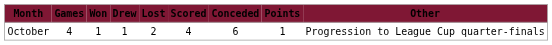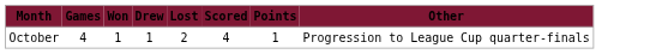 <table cellspacing="0" cellpadding="3" style="border:1px solid #AAAAAA;font-size:90%">
 <tr bgcolor="#7F1734">
 <th style="border-bottom:1px solid #AAAAAA" align="center"><span>Month</span></th>
 <th style="border-bottom:1px solid #AAAAAA" align="center"><span>Games</span></th>
 <th style="border-bottom:1px solid #AAAAAA" align="center"><span>Won</span></th>
 <th style="border-bottom:1px solid #AAAAAA" align="center"><span>Drew</span></th>
 <th style="border-bottom:1px solid #AAAAAA" align="center"><span>Lost</span></th>
 <th style="border-bottom:1px solid #AAAAAA" align="center"><span>Scored</span></th>
-<th style="border-bottom:1px solid #AAAAAA" align="center"><span>Conceded</span></th>
 <th style="border-bottom:1px solid #AAAAAA" align="center"><span>Points</span></th>
 <th style="border-bottom:1px solid #AAAAAA" align="center"><span>Other</span></th>
 </tr>
 <tr>
 <td align="center">October</td>
 <td align="center">4</td>
 <td align="center">1</td>
 <td align="center">1</td>
 <td align="center">2</td>
 <td align="center">4</td>
-<td align="center">6</td>
 <td align="center">1</td>
 <td align="center">Progression to League Cup quarter-finals</td>
 </tr>
 </table>
